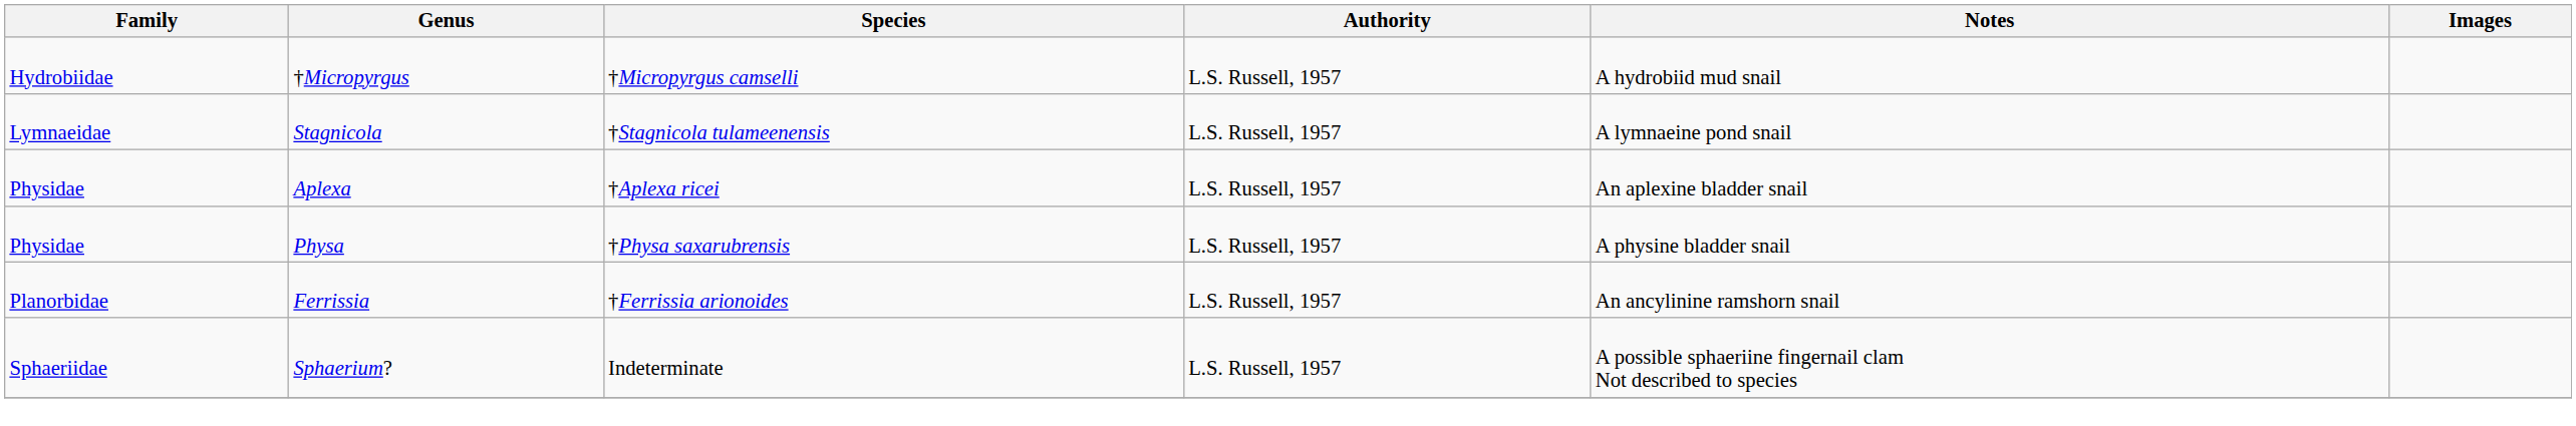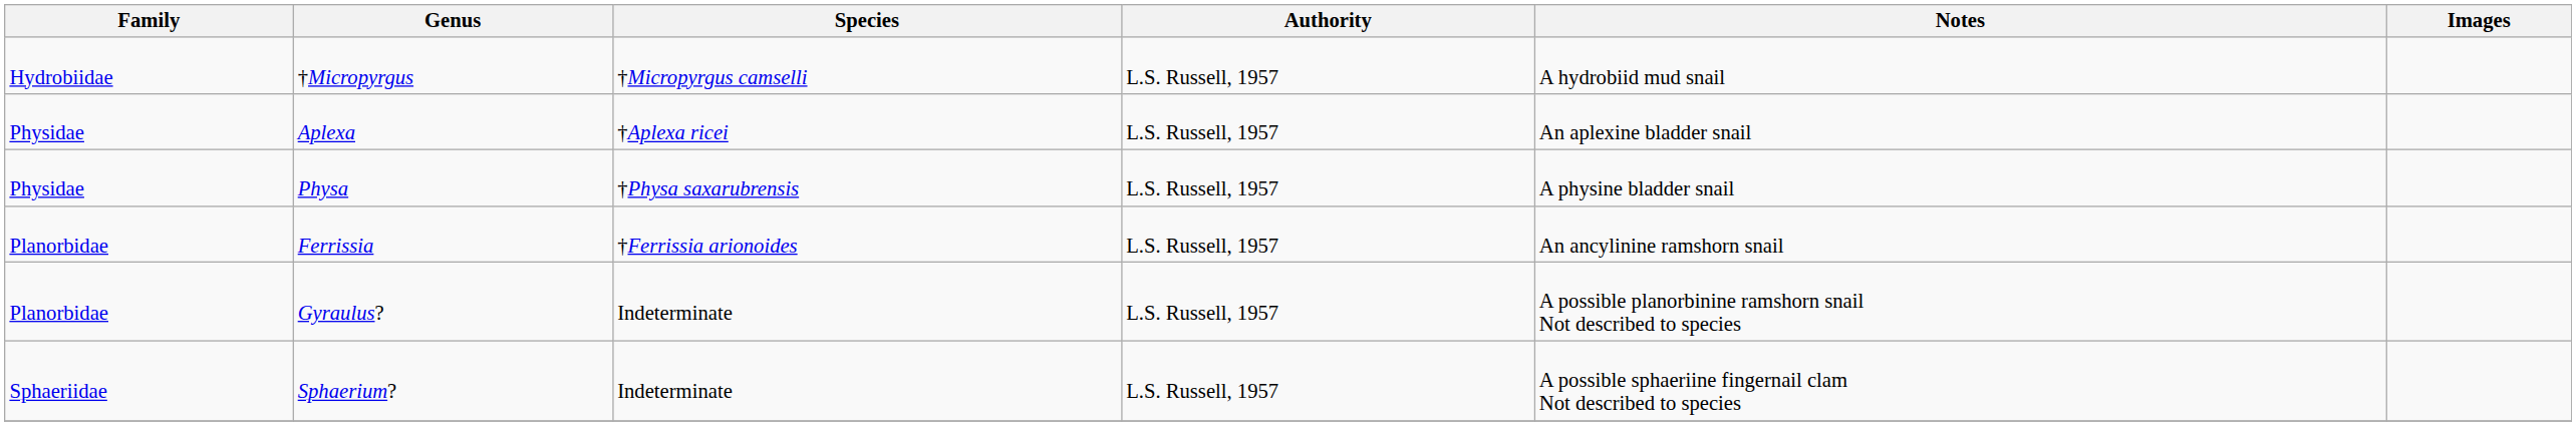 <table class="wikitable sortable"  style="margin:auto; width:100%;">
 <tr>
 <th>Family</th>
 <th>Genus</th>
 <th>Species</th>
 <th>Authority</th>
 <th>Notes</th>
 <th>Images</th>
 </tr>
 <tr>
 <td><br><a href='#'>Hydrobiidae</a></td>
 <td><br>†<em><a href='#'>Micropyrgus</a></em></td>
 <td><br>†<em><a href='#'>Micropyrgus camselli</a></em></td>
 <td><br>L.S. Russell, 1957</td>
 <td><br>A hydrobiid mud snail</td>
-<td></td>
-</tr>
-<tr>
-<td><br><a href='#'>Lymnaeidae</a></td>
-<td><br><em><a href='#'>Stagnicola</a></em></td>
-<td><br>†<em><a href='#'>Stagnicola tulameenensis</a></em></td>
-<td><br>L.S. Russell, 1957</td>
-<td><br>A lymnaeine pond snail</td>
 <td></td>
 </tr>
 <tr>
 <td><br><a href='#'>Physidae</a></td>
 <td><br><em><a href='#'>Aplexa</a></em></td>
 <td><br>†<em><a href='#'>Aplexa ricei</a></em></td>
 <td><br>L.S. Russell, 1957</td>
 <td><br>An aplexine bladder snail</td>
 <td></td>
 </tr>
 <tr>
 <td><br><a href='#'>Physidae</a></td>
 <td><br><em><a href='#'>Physa</a></em></td>
 <td><br>†<em><a href='#'>Physa saxarubrensis</a></em></td>
 <td><br>L.S. Russell, 1957</td>
 <td><br>A physine bladder snail</td>
 <td></td>
 </tr>
 <tr>
 <td><br><a href='#'>Planorbidae</a></td>
 <td><br><em><a href='#'>Ferrissia</a></em></td>
 <td><br>†<em><a href='#'>Ferrissia arionoides</a></em></td>
 <td><br>L.S. Russell, 1957</td>
 <td><br>An ancylinine ramshorn snail</td>
 <td></td>
 </tr>
 <tr>
+<td><br><a href='#'>Planorbidae</a></td>
+<td><br><em><a href='#'>Gyraulus</a></em>?</td>
+<td><br>Indeterminate</td>
+<td><br>L.S. Russell, 1957</td>
+<td><br>A possible planorbinine ramshorn snail<br> Not described to species</td>
+<td></td>
+</tr>
+<tr>
 <td><br><a href='#'>Sphaeriidae</a></td>
 <td><br><em><a href='#'>Sphaerium</a></em>?</td>
 <td><br>Indeterminate</td>
 <td><br>L.S. Russell, 1957</td>
 <td><br>A possible sphaeriine fingernail clam<br> Not described to species</td>
 <td></td>
 </tr>
 <tr>
 </tr>
 </table>
